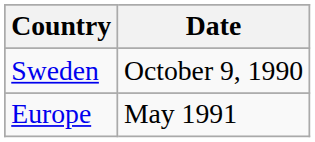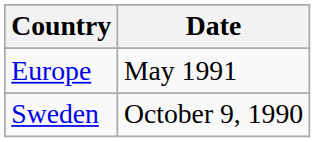 <table class="wikitable">
 <tr>
 <th>Country</th>
 <th>Date</th>
 </tr>
 <tr>
+<td><a href='#'>Europe</a></td>
+<td>May 1991</td>
+</tr>
+<tr>
 <td><a href='#'>Sweden</a></td>
 <td>October 9, 1990</td>
 </tr>
-<tr>
-<td><a href='#'>Europe</a></td>
-<td>May 1991</td>
-</tr>
 </table>
